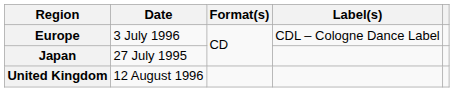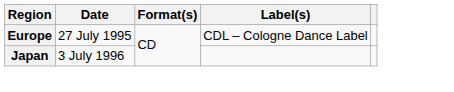 <table class="wikitable plainrowheaders">
 <tr>
 <th scope="col">Region</th>
 <th scope="col">Date</th>
 <th scope="col">Format(s)</th>
 <th scope="col">Label(s)</th>
 <th scope="col"></th>
 </tr>
 <tr>
 <th scope="row">Europe</th>
-<td>3 July 1996</td>
+<td>27 July 1995</td>
 <td rowspan="2">CD</td>
 <td>CDL – Cologne Dance Label</td>
 <td></td>
 </tr>
 <tr>
 <th scope="row">Japan</th>
-<td>27 July 1995</td>
-<td></td>
-<td></td>
-</tr>
-<tr>
-<th scope="row">United Kingdom</th>
-<td>12 August 1996</td>
-<td></td>
+<td>3 July 1996</td>
 <td></td>
 <td></td>
 </tr>
 </table>
